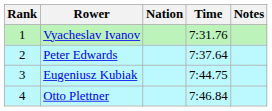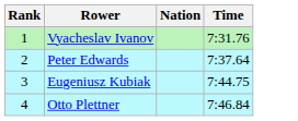 <table class="wikitable sortable" style="text-align:center">
 <tr>
 <th>Rank</th>
 <th>Rower</th>
 <th>Nation</th>
 <th>Time</th>
-<th>Notes</th>
 </tr>
 <tr bgcolor=bbf3bb>
 <td>1</td>
 <td align=left><a href='#'>Vyacheslav Ivanov</a></td>
 <td align=left></td>
 <td>7:31.76</td>
-<td></td>
 </tr>
 <tr bgcolor=bbf9ff>
 <td>2</td>
 <td align=left><a href='#'>Peter Edwards</a></td>
 <td align=left></td>
 <td>7:37.64</td>
-<td></td>
 </tr>
 <tr bgcolor=bbf9ff>
 <td>3</td>
 <td align=left><a href='#'>Eugeniusz Kubiak</a></td>
 <td align=left></td>
 <td>7:44.75</td>
-<td></td>
 </tr>
 <tr bgcolor=bbf9ff>
 <td>4</td>
 <td align=left><a href='#'>Otto Plettner</a></td>
 <td align=left></td>
 <td>7:46.84</td>
-<td></td>
 </tr>
 </table>
